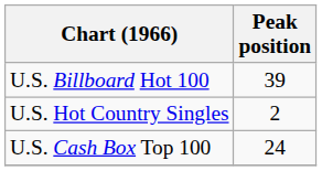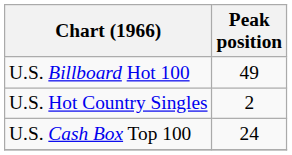 <table class="wikitable sortable">
 <tr>
 <th align="left">Chart (1966)</th>
 <th align="left">Peak<br>position</th>
 </tr>
 <tr>
 <td>U.S. <em><a href='#'>Billboard</a></em> <a href='#'>Hot 100</a></td>
-<td style="text-align:center;">39</td>
+<td style="text-align:center;">49</td>
 </tr>
 <tr>
 <td>U.S. <a href='#'>Hot Country Singles</a></td>
 <td style="text-align:center;">2</td>
 </tr>
 <tr>
 <td>U.S. <em><a href='#'>Cash Box</a></em> Top 100</td>
 <td style="text-align:center;">24</td>
 </tr>
 <tr>
 </tr>
 </table>
